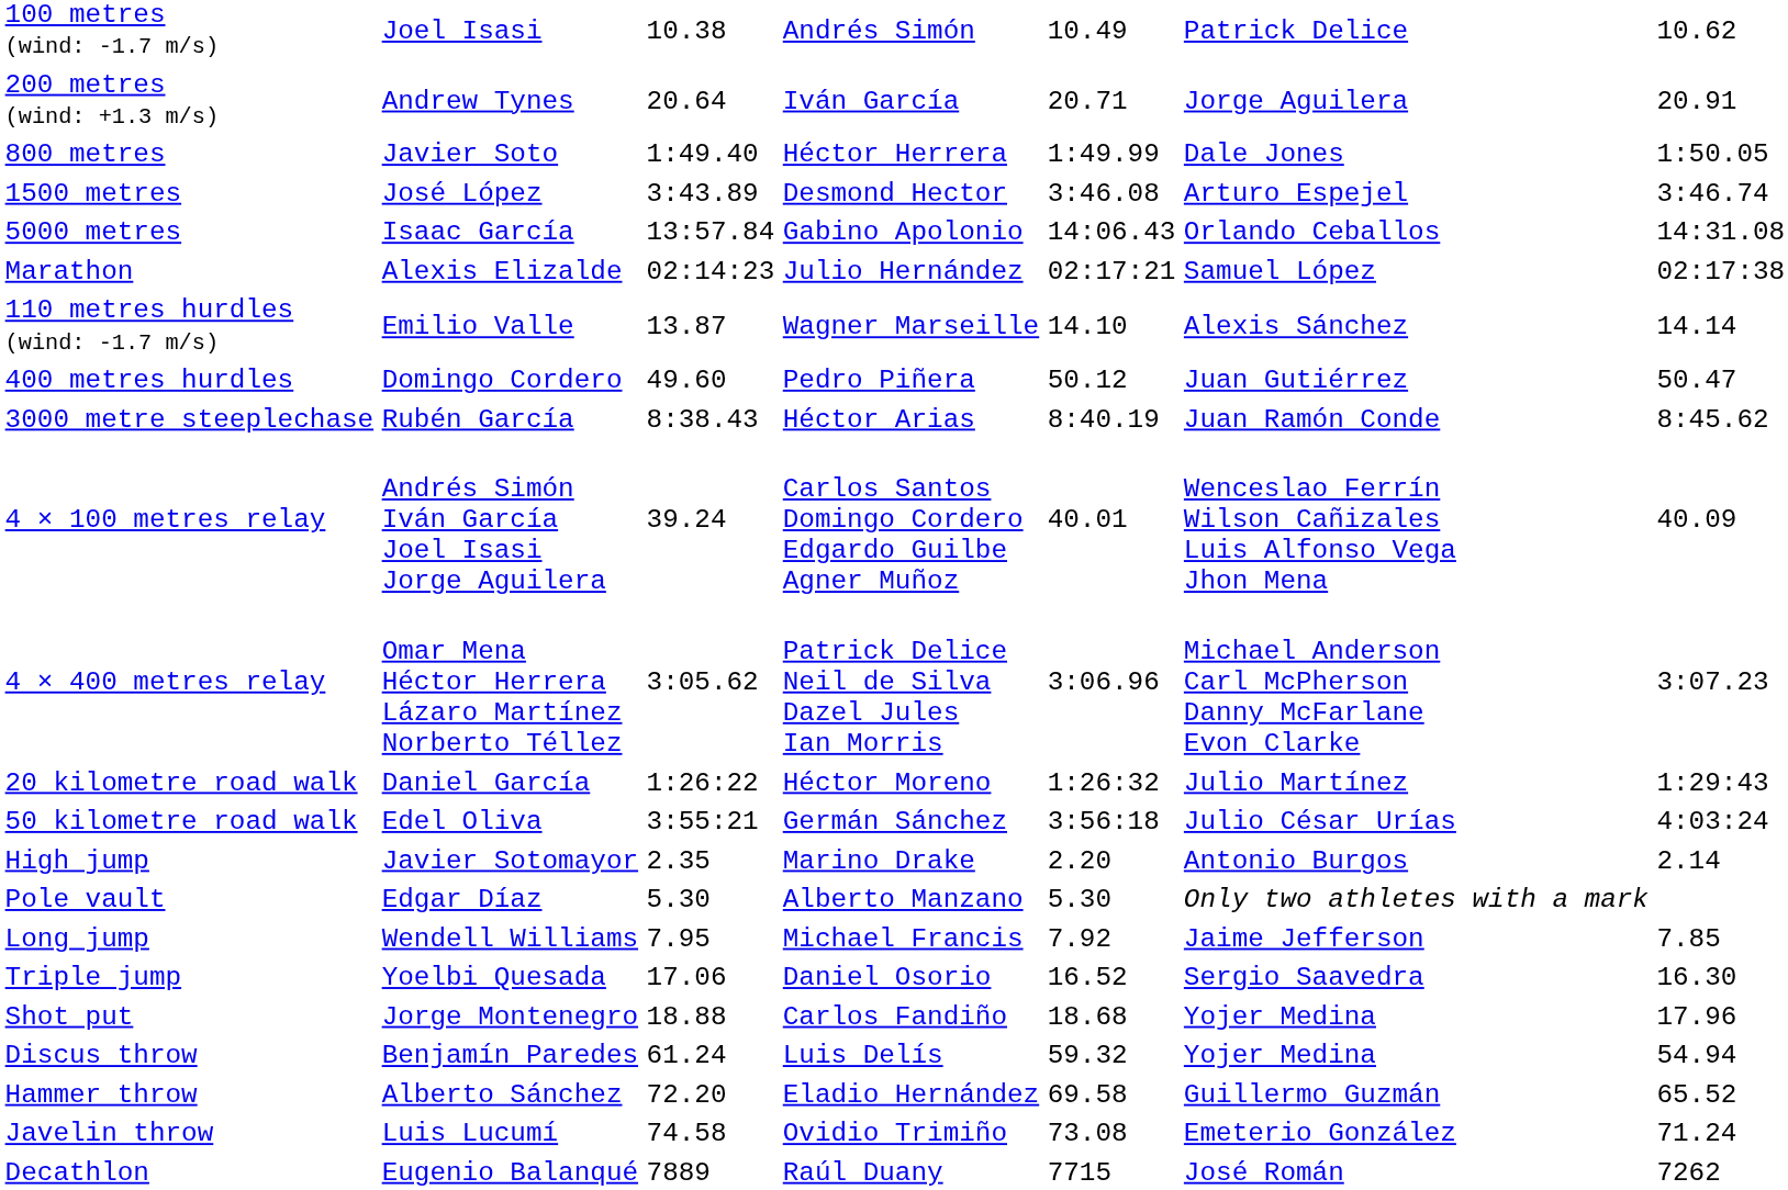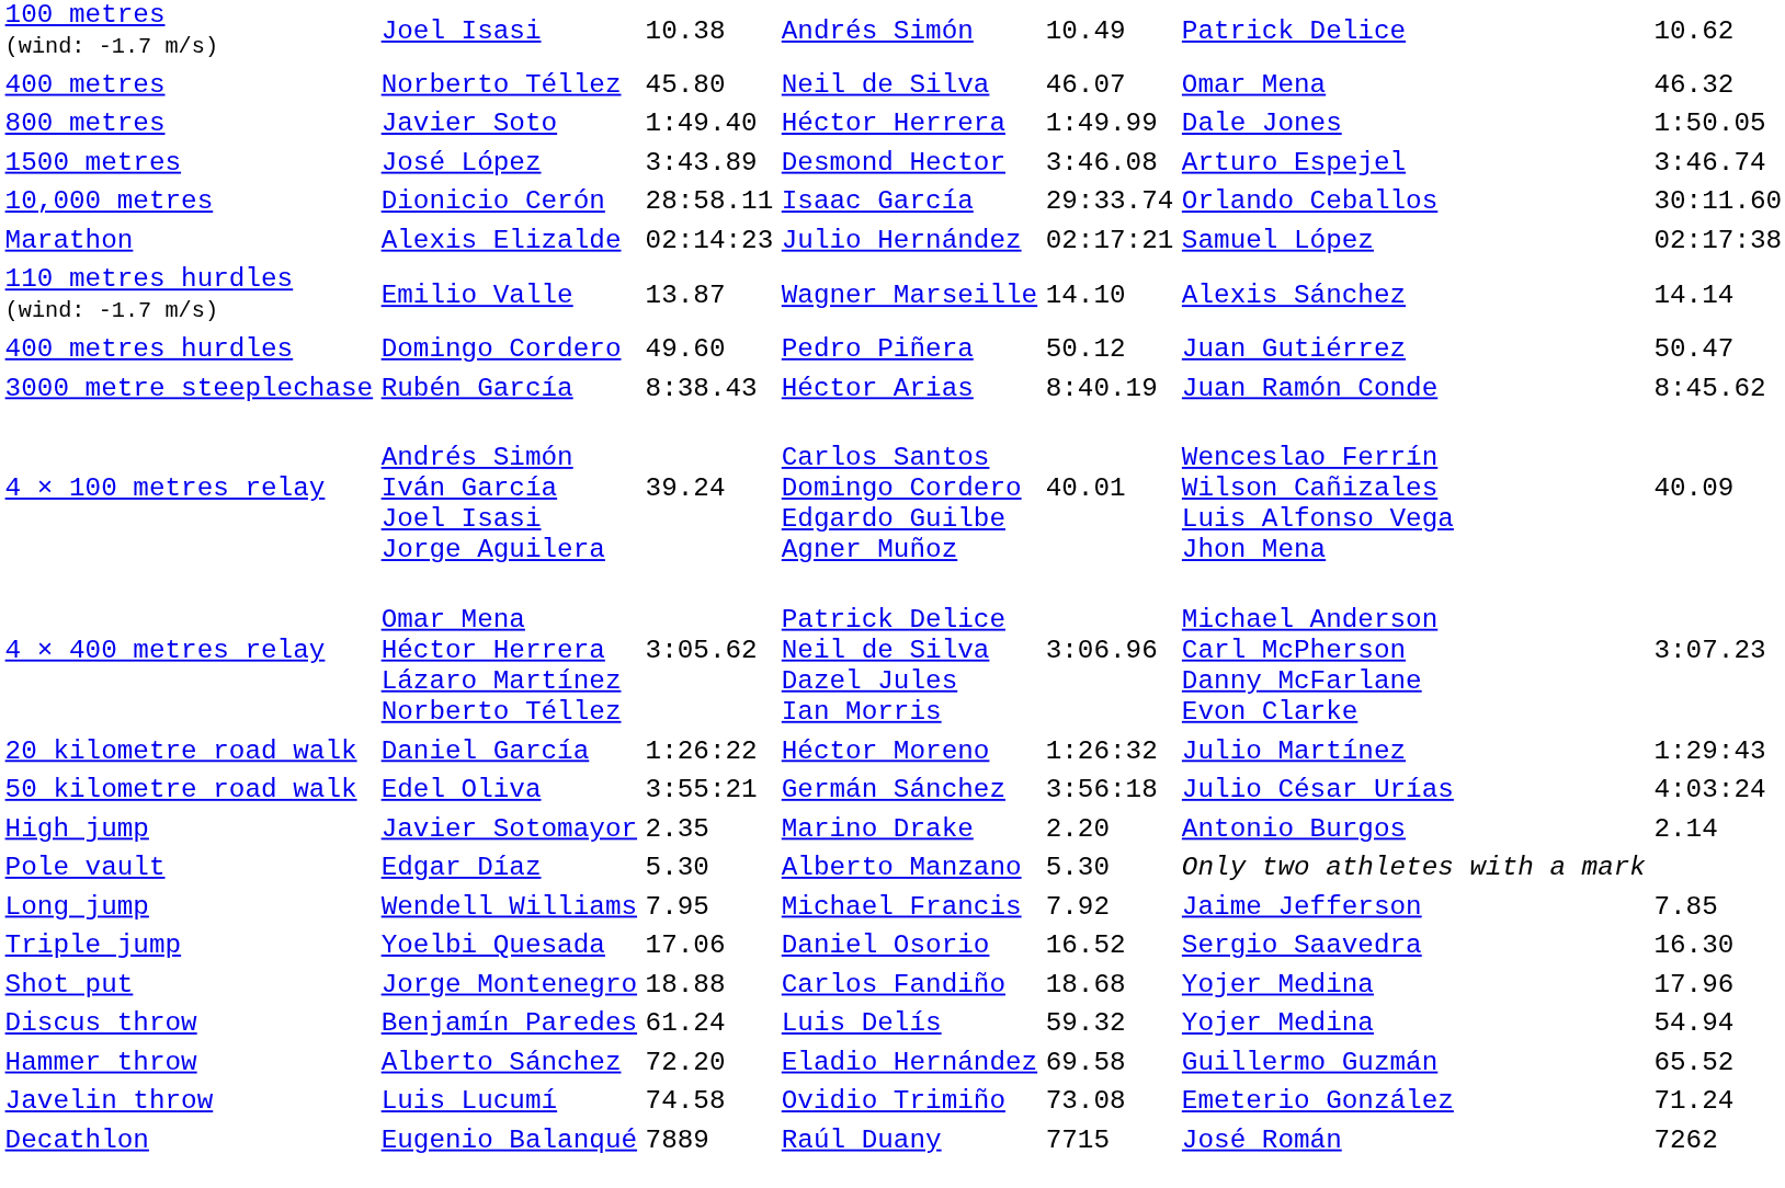 <table>
 <tr>
 <td><a href='#'>100 metres</a><br><small>(wind: -1.7 m/s)</small></td>
 <td><a href='#'>Joel Isasi</a><br> </td>
 <td>10.38</td>
 <td><a href='#'>Andrés Simón</a><br> </td>
 <td>10.49</td>
 <td><a href='#'>Patrick Delice</a><br> </td>
 <td>10.62</td>
 </tr>
 <tr>
-<td><a href='#'>200 metres</a><br><small>(wind: +1.3 m/s)</small></td>
-<td><a href='#'>Andrew Tynes</a><br> </td>
-<td>20.64</td>
-<td><a href='#'>Iván García</a><br> </td>
-<td>20.71</td>
-<td><a href='#'>Jorge Aguilera</a><br> </td>
-<td>20.91</td>
+<td><a href='#'>400 metres</a></td>
+<td><a href='#'>Norberto Téllez</a><br> </td>
+<td>45.80</td>
+<td><a href='#'>Neil de Silva</a><br> </td>
+<td>46.07</td>
+<td><a href='#'>Omar Mena</a><br> </td>
+<td>46.32</td>
 </tr>
 <tr>
 <td><a href='#'>800 metres</a></td>
 <td><a href='#'>Javier Soto</a><br> </td>
 <td>1:49.40</td>
 <td><a href='#'>Héctor Herrera</a><br> </td>
 <td>1:49.99</td>
 <td><a href='#'>Dale Jones</a><br> </td>
 <td>1:50.05</td>
 </tr>
 <tr>
 <td><a href='#'>1500 metres</a></td>
 <td><a href='#'>José López</a><br> </td>
 <td>3:43.89</td>
 <td><a href='#'>Desmond Hector</a><br> </td>
 <td>3:46.08</td>
 <td><a href='#'>Arturo Espejel</a><br> </td>
 <td>3:46.74</td>
 </tr>
 <tr>
-<td><a href='#'>5000 metres</a></td>
+<td><a href='#'>10,000 metres</a></td>
+<td><a href='#'>Dionicio Cerón</a><br> </td>
+<td>28:58.11</td>
 <td><a href='#'>Isaac García</a><br> </td>
-<td>13:57.84</td>
-<td><a href='#'>Gabino Apolonio</a><br> </td>
-<td>14:06.43</td>
+<td>29:33.74</td>
 <td><a href='#'>Orlando Ceballos</a><br> </td>
-<td>14:31.08</td>
+<td>30:11.60</td>
 </tr>
 <tr>
 <td><a href='#'>Marathon</a></td>
 <td><a href='#'>Alexis Elizalde</a><br> </td>
 <td>02:14:23</td>
 <td><a href='#'>Julio Hernández</a><br> </td>
 <td>02:17:21</td>
 <td><a href='#'>Samuel López</a><br> </td>
 <td>02:17:38</td>
 </tr>
 <tr>
 <td><a href='#'>110 metres hurdles</a><br><small>(wind: -1.7 m/s)</small></td>
 <td><a href='#'>Emilio Valle</a><br> </td>
 <td>13.87</td>
 <td><a href='#'>Wagner Marseille</a><br> </td>
 <td>14.10</td>
 <td><a href='#'>Alexis Sánchez</a><br> </td>
 <td>14.14</td>
 </tr>
 <tr>
 <td><a href='#'>400 metres hurdles</a></td>
 <td><a href='#'>Domingo Cordero</a><br> </td>
 <td>49.60 </td>
 <td><a href='#'>Pedro Piñera</a><br> </td>
 <td>50.12</td>
 <td><a href='#'>Juan Gutiérrez</a><br> </td>
 <td>50.47</td>
 </tr>
 <tr>
 <td><a href='#'>3000 metre steeplechase</a></td>
 <td><a href='#'>Rubén García</a><br> </td>
 <td>8:38.43 </td>
 <td><a href='#'>Héctor Arias</a><br> </td>
 <td>8:40.19</td>
 <td><a href='#'>Juan Ramón Conde</a><br> </td>
 <td>8:45.62</td>
 </tr>
 <tr>
 <td><a href='#'>4 × 100 metres relay</a></td>
 <td><br><a href='#'>Andrés Simón</a><br><a href='#'>Iván García</a><br><a href='#'>Joel Isasi</a><br><a href='#'>Jorge Aguilera</a></td>
 <td>39.24</td>
 <td><br><a href='#'>Carlos Santos</a><br><a href='#'>Domingo Cordero</a><br><a href='#'>Edgardo Guilbe</a><br><a href='#'>Agner Muñoz</a></td>
 <td>40.01</td>
 <td><br><a href='#'>Wenceslao Ferrín</a><br><a href='#'>Wilson Cañizales</a><br><a href='#'>Luis Alfonso Vega</a><br><a href='#'>Jhon Mena</a></td>
 <td>40.09</td>
 </tr>
 <tr>
 <td><a href='#'>4 × 400 metres relay</a></td>
 <td><br><a href='#'>Omar Mena</a><br><a href='#'>Héctor Herrera</a><br><a href='#'>Lázaro Martínez</a><br><a href='#'>Norberto Téllez</a></td>
 <td>3:05.62</td>
 <td><br><a href='#'>Patrick Delice</a><br><a href='#'>Neil de Silva</a><br><a href='#'>Dazel Jules</a><br><a href='#'>Ian Morris</a></td>
 <td>3:06.96</td>
 <td><br><a href='#'>Michael Anderson</a><br><a href='#'>Carl McPherson</a><br><a href='#'>Danny McFarlane</a><br><a href='#'>Evon Clarke</a></td>
 <td>3:07.23</td>
 </tr>
 <tr>
 <td><a href='#'>20 kilometre road walk</a></td>
 <td><a href='#'>Daniel García</a><br> </td>
 <td>1:26:22</td>
 <td><a href='#'>Héctor Moreno</a><br> </td>
 <td>1:26:32</td>
 <td><a href='#'>Julio Martínez</a><br> </td>
 <td>1:29:43</td>
 </tr>
 <tr>
 <td><a href='#'>50 kilometre road walk</a></td>
 <td><a href='#'>Edel Oliva</a><br> </td>
 <td>3:55:21</td>
 <td><a href='#'>Germán Sánchez</a><br> </td>
 <td>3:56:18</td>
 <td><a href='#'>Julio César Urías</a><br> </td>
 <td>4:03:24</td>
 </tr>
 <tr>
 <td><a href='#'>High jump</a></td>
 <td><a href='#'>Javier Sotomayor</a><br> </td>
 <td>2.35 </td>
 <td><a href='#'>Marino Drake</a><br> </td>
 <td>2.20</td>
 <td><a href='#'>Antonio Burgos</a><br> </td>
 <td>2.14</td>
 </tr>
 <tr>
 <td><a href='#'>Pole vault</a></td>
 <td><a href='#'>Edgar Díaz</a><br> </td>
 <td>5.30</td>
 <td><a href='#'>Alberto Manzano</a><br> </td>
 <td>5.30</td>
 <td><em>Only two athletes with a mark</em></td>
 <td></td>
 </tr>
 <tr>
 <td><a href='#'>Long jump</a></td>
 <td><a href='#'>Wendell Williams</a><br> </td>
 <td>7.95</td>
 <td><a href='#'>Michael Francis</a><br> </td>
 <td>7.92</td>
 <td><a href='#'>Jaime Jefferson</a><br> </td>
 <td>7.85</td>
 </tr>
 <tr>
 <td><a href='#'>Triple jump</a></td>
 <td><a href='#'>Yoelbi Quesada</a><br> </td>
 <td>17.06 </td>
 <td><a href='#'>Daniel Osorio</a><br> </td>
 <td>16.52</td>
 <td><a href='#'>Sergio Saavedra</a><br> </td>
 <td>16.30</td>
 </tr>
 <tr>
 <td><a href='#'>Shot put</a></td>
 <td><a href='#'>Jorge Montenegro</a><br> </td>
 <td>18.88</td>
 <td><a href='#'>Carlos Fandiño</a><br> </td>
 <td>18.68</td>
 <td><a href='#'>Yojer Medina</a><br> </td>
 <td>17.96</td>
 </tr>
 <tr>
 <td><a href='#'>Discus throw</a></td>
 <td><a href='#'>Benjamín Paredes</a><br> </td>
 <td>61.24</td>
 <td><a href='#'>Luis Delís</a><br> </td>
 <td>59.32</td>
 <td><a href='#'>Yojer Medina</a><br> </td>
 <td>54.94</td>
 </tr>
 <tr>
 <td><a href='#'>Hammer throw</a></td>
 <td><a href='#'>Alberto Sánchez</a><br> </td>
 <td>72.20 </td>
 <td><a href='#'>Eladio Hernández</a><br> </td>
 <td>69.58</td>
 <td><a href='#'>Guillermo Guzmán</a><br> </td>
 <td>65.52</td>
 </tr>
 <tr>
 <td><a href='#'>Javelin throw</a></td>
 <td><a href='#'>Luis Lucumí</a><br> </td>
 <td>74.58</td>
 <td><a href='#'>Ovidio Trimiño</a><br> </td>
 <td>73.08</td>
 <td><a href='#'>Emeterio González</a><br> </td>
 <td>71.24</td>
 </tr>
 <tr>
 <td><a href='#'>Decathlon</a></td>
 <td><a href='#'>Eugenio Balanqué</a><br> </td>
 <td>7889 </td>
 <td><a href='#'>Raúl Duany</a><br> </td>
 <td>7715</td>
 <td><a href='#'>José Román</a><br> </td>
 <td>7262</td>
 </tr>
 </table>
